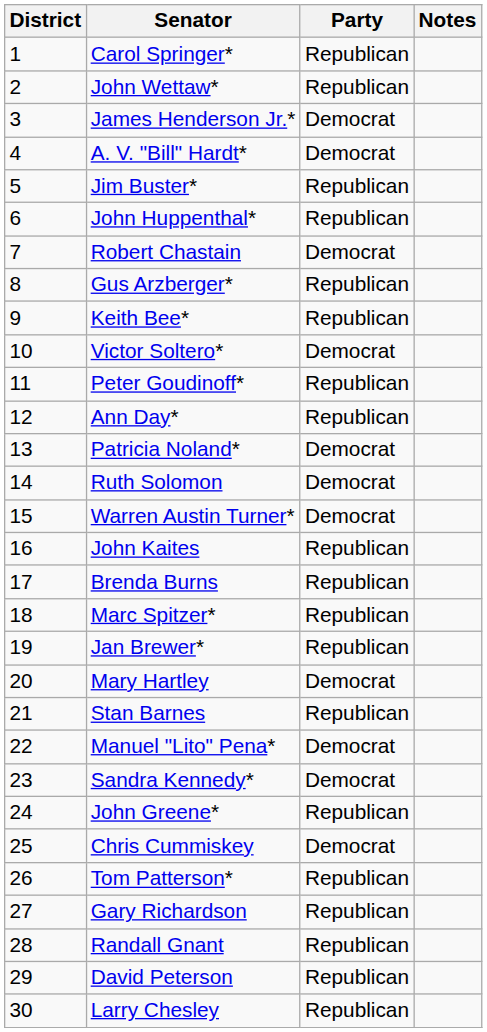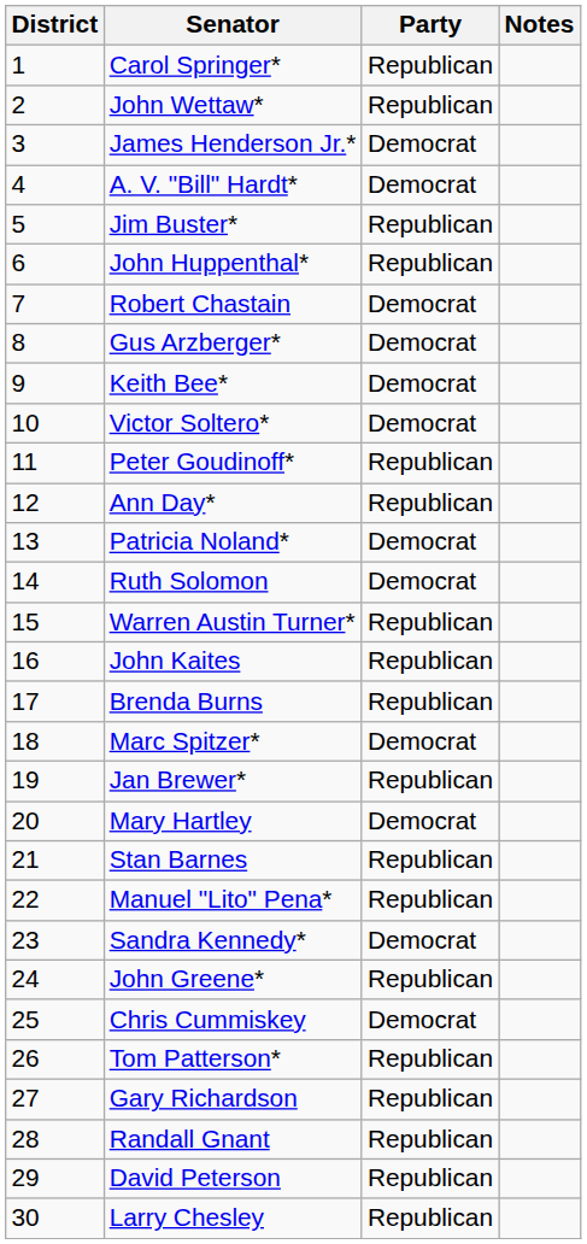 <table class=wikitable>
 <tr>
 <th>District</th>
 <th>Senator</th>
 <th>Party</th>
 <th>Notes</th>
 </tr>
 <tr>
 <td>1</td>
 <td><a href='#'>Carol Springer</a>*</td>
 <td>Republican</td>
 <td></td>
 </tr>
 <tr>
 <td>2</td>
 <td><a href='#'>John Wettaw</a>*</td>
 <td>Republican</td>
 <td></td>
 </tr>
 <tr>
 <td>3</td>
 <td><a href='#'>James Henderson Jr.</a>*</td>
 <td>Democrat</td>
 <td></td>
 </tr>
 <tr>
 <td>4</td>
 <td><a href='#'>A. V. "Bill" Hardt</a>*</td>
 <td>Democrat</td>
 <td></td>
 </tr>
 <tr>
 <td>5</td>
 <td><a href='#'>Jim Buster</a>*</td>
 <td>Republican</td>
 <td></td>
 </tr>
 <tr>
 <td>6</td>
 <td><a href='#'>John Huppenthal</a>*</td>
 <td>Republican</td>
 <td></td>
 </tr>
 <tr>
 <td>7</td>
 <td><a href='#'>Robert Chastain</a></td>
 <td>Democrat</td>
 <td></td>
 </tr>
 <tr>
 <td>8</td>
 <td><a href='#'>Gus Arzberger</a>*</td>
-<td>Republican</td>
+<td>Democrat</td>
 <td></td>
 </tr>
 <tr>
 <td>9</td>
 <td><a href='#'>Keith Bee</a>*</td>
-<td>Republican</td>
+<td>Democrat</td>
 <td></td>
 </tr>
 <tr>
 <td>10</td>
 <td><a href='#'>Victor Soltero</a>*</td>
 <td>Democrat</td>
 <td></td>
 </tr>
 <tr>
 <td>11</td>
 <td><a href='#'>Peter Goudinoff</a>*</td>
 <td>Republican</td>
 <td></td>
 </tr>
 <tr>
 <td>12</td>
 <td><a href='#'>Ann Day</a>*</td>
 <td>Republican</td>
 <td></td>
 </tr>
 <tr>
 <td>13</td>
 <td><a href='#'>Patricia Noland</a>*</td>
 <td>Democrat</td>
 <td></td>
 </tr>
 <tr>
 <td>14</td>
 <td><a href='#'>Ruth Solomon</a></td>
 <td>Democrat</td>
 <td></td>
 </tr>
 <tr>
 <td>15</td>
 <td><a href='#'>Warren Austin Turner</a>*</td>
-<td>Democrat</td>
+<td>Republican</td>
 <td></td>
 </tr>
 <tr>
 <td>16</td>
 <td><a href='#'>John Kaites</a></td>
 <td>Republican</td>
 <td></td>
 </tr>
 <tr>
 <td>17</td>
 <td><a href='#'>Brenda Burns</a></td>
 <td>Republican</td>
 <td></td>
 </tr>
 <tr>
 <td>18</td>
 <td><a href='#'>Marc Spitzer</a>*</td>
-<td>Republican</td>
+<td>Democrat</td>
 <td></td>
 </tr>
 <tr>
 <td>19</td>
 <td><a href='#'>Jan Brewer</a>*</td>
 <td>Republican</td>
 <td></td>
 </tr>
 <tr>
 <td>20</td>
 <td><a href='#'>Mary Hartley</a></td>
 <td>Democrat</td>
 <td></td>
 </tr>
 <tr>
 <td>21</td>
 <td><a href='#'>Stan Barnes</a></td>
 <td>Republican</td>
 <td></td>
 </tr>
 <tr>
 <td>22</td>
 <td><a href='#'>Manuel "Lito" Pena</a>*</td>
-<td>Democrat</td>
+<td>Republican</td>
 <td></td>
 </tr>
 <tr>
 <td>23</td>
 <td><a href='#'>Sandra Kennedy</a>*</td>
 <td>Democrat</td>
 <td></td>
 </tr>
 <tr>
 <td>24</td>
 <td><a href='#'>John Greene</a>*</td>
 <td>Republican</td>
 <td></td>
 </tr>
 <tr>
 <td>25</td>
 <td><a href='#'>Chris Cummiskey</a></td>
 <td>Democrat</td>
 <td></td>
 </tr>
 <tr>
 <td>26</td>
 <td><a href='#'>Tom Patterson</a>*</td>
 <td>Republican</td>
 <td></td>
 </tr>
 <tr>
 <td>27</td>
 <td><a href='#'>Gary Richardson</a></td>
 <td>Republican</td>
 <td></td>
 </tr>
 <tr>
 <td>28</td>
 <td><a href='#'>Randall Gnant</a></td>
 <td>Republican</td>
 <td></td>
 </tr>
 <tr>
 <td>29</td>
 <td><a href='#'>David Peterson</a></td>
 <td>Republican</td>
 <td></td>
 </tr>
 <tr>
 <td>30</td>
 <td><a href='#'>Larry Chesley</a></td>
 <td>Republican</td>
 <td></td>
 </tr>
 <tr>
 </tr>
 </table>
